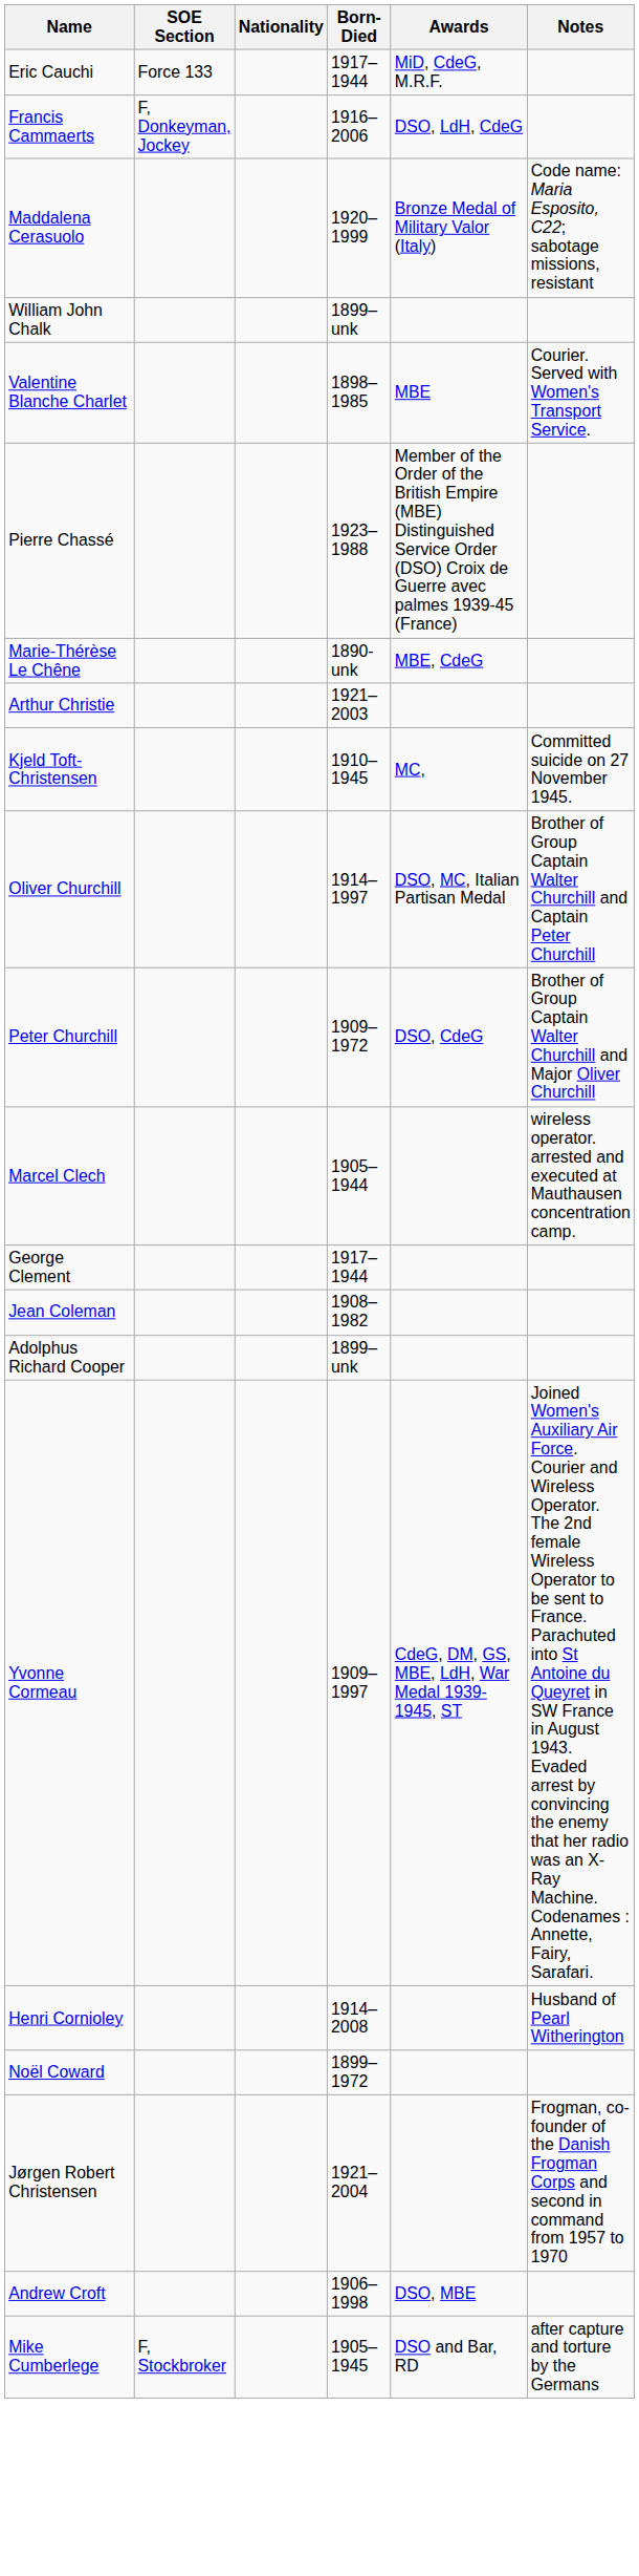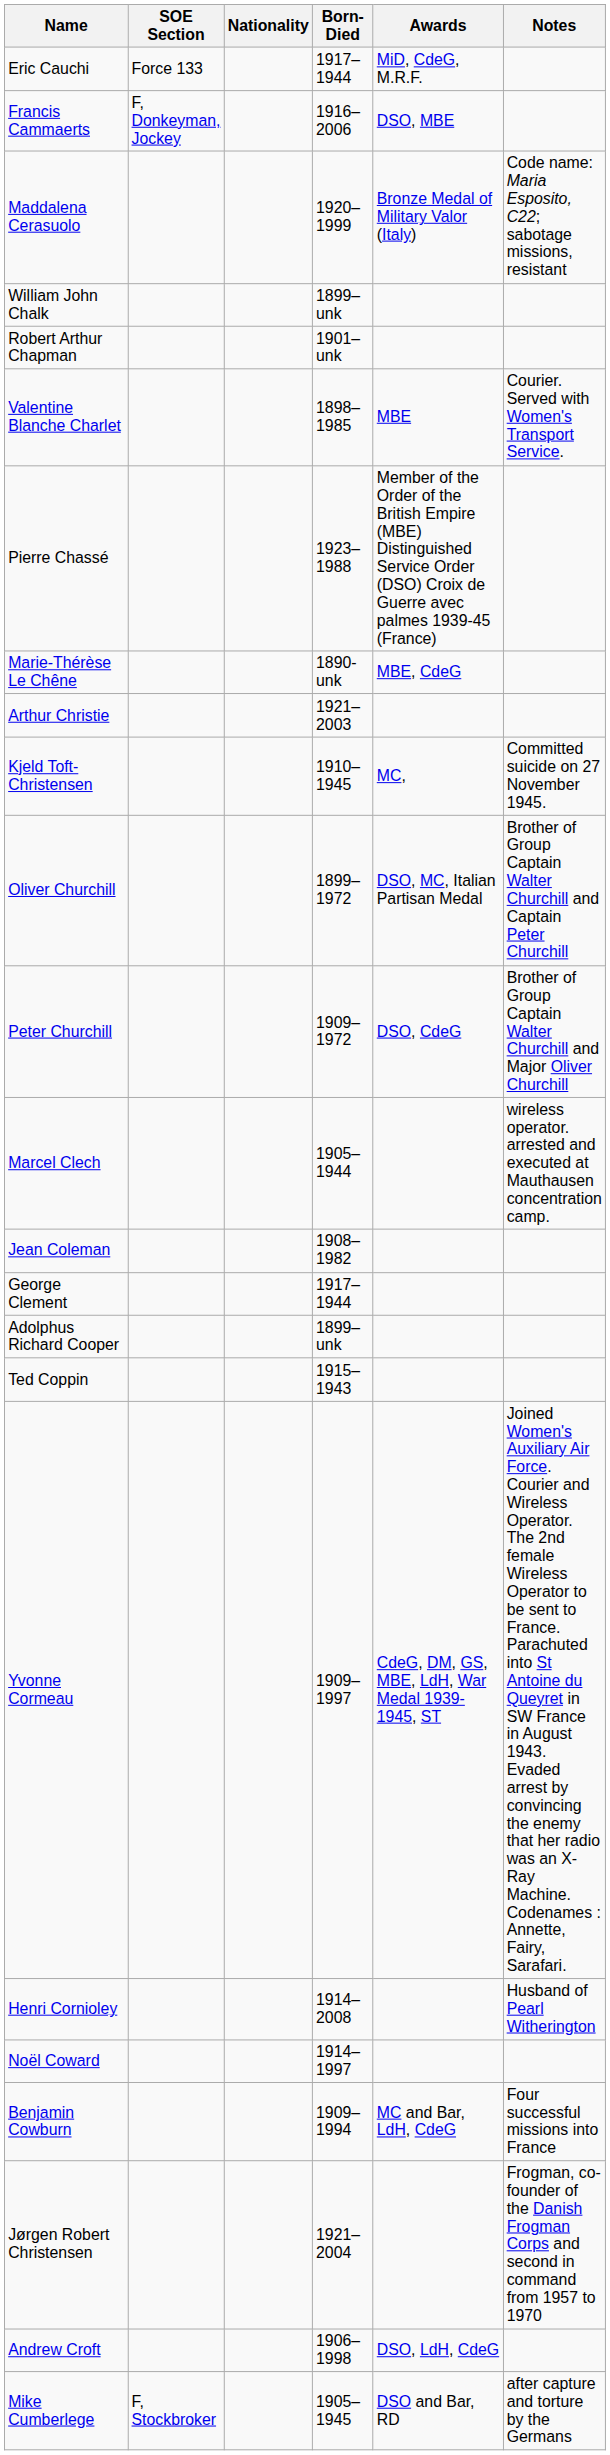 <table class="wikitable">
 <tr>
 <th width="200">Name</th>
 <th width="80">SOE Section</th>
 <th width="80">Nationality</th>
 <th width="80">Born-Died</th>
 <th width="200">Awards</th>
 <th>Notes</th>
 </tr>
 <tr>
 <td>Eric Cauchi</td>
 <td>Force 133</td>
 <td></td>
 <td>1917–1944</td>
 <td><a href='#'>MiD</a>, <a href='#'>CdeG</a>, M.R.F.</td>
 <td></td>
 </tr>
 <tr>
 <td><a href='#'>Francis Cammaerts</a></td>
 <td>F, <a href='#'>Donkeyman, Jockey</a></td>
 <td></td>
 <td>1916–2006</td>
-<td><a href='#'>DSO</a>, <a href='#'>LdH</a>, <a href='#'>CdeG</a></td>
+<td><a href='#'>DSO</a>, <a href='#'>MBE</a></td>
 <td></td>
 </tr>
 <tr>
 <td><a href='#'>Maddalena Cerasuolo</a></td>
 <td></td>
 <td></td>
 <td>1920–1999</td>
 <td><a href='#'>Bronze Medal of Military Valor</a> (<a href='#'>Italy</a>)</td>
 <td>Code name: <em>Maria Esposito, C22</em>; sabotage missions, resistant</td>
 </tr>
 <tr>
 <td>William John Chalk</td>
 <td></td>
 <td></td>
 <td>1899–unk</td>
+<td></td>
+<td></td>
+</tr>
+<tr>
+<td>Robert Arthur Chapman</td>
+<td></td>
+<td></td>
+<td>1901–unk</td>
 <td></td>
 <td></td>
 </tr>
 <tr>
 <td><a href='#'>Valentine Blanche Charlet</a></td>
 <td></td>
 <td></td>
 <td>1898–1985</td>
 <td><a href='#'>MBE</a></td>
 <td>Courier. Served with <a href='#'>Women's Transport Service</a>.</td>
 </tr>
 <tr>
 <td>Pierre Chassé</td>
 <td></td>
 <td></td>
 <td>1923–1988</td>
 <td>Member of the Order of the British Empire (MBE) Distinguished Service Order (DSO) Croix de Guerre avec palmes 1939-45 (France)</td>
 <td></td>
 </tr>
 <tr Victor Chatenay French 1886-1985>
 <td><a href='#'>Marie-Thérèse Le Chêne</a></td>
 <td></td>
 <td></td>
 <td>1890-unk</td>
 <td><a href='#'>MBE</a>, <a href='#'>CdeG</a></td>
 <td></td>
 </tr>
 <tr>
 <td><a href='#'>Arthur Christie</a></td>
 <td></td>
 <td></td>
 <td>1921–2003</td>
 <td></td>
 <td></td>
 </tr>
 <tr>
 <td><a href='#'>Kjeld Toft-Christensen</a></td>
 <td></td>
 <td></td>
 <td>1910–1945</td>
 <td><a href='#'>MC</a>,</td>
 <td>Committed suicide on 27 November 1945.</td>
 </tr>
 <tr>
 <td><a href='#'>Oliver Churchill</a></td>
 <td></td>
 <td></td>
-<td>1914–1997</td>
+<td>1899–1972</td>
 <td><a href='#'>DSO</a>, <a href='#'>MC</a>, Italian Partisan Medal</td>
 <td>Brother of Group Captain <a href='#'>Walter Churchill</a> and Captain <a href='#'>Peter Churchill</a></td>
 </tr>
 <tr>
 <td><a href='#'>Peter Churchill</a></td>
 <td></td>
 <td></td>
 <td>1909–1972</td>
 <td><a href='#'>DSO</a>, <a href='#'>CdeG</a></td>
 <td>Brother of Group Captain <a href='#'>Walter Churchill</a> and Major <a href='#'>Oliver Churchill</a></td>
 </tr>
 <tr>
 <td><a href='#'>Marcel Clech</a></td>
 <td></td>
 <td></td>
 <td>1905–1944</td>
 <td></td>
 <td>wireless operator. arrested and executed at Mauthausen concentration camp.</td>
 </tr>
 <tr>
+<td><a href='#'>Jean Coleman</a></td>
+<td></td>
+<td></td>
+<td>1908–1982</td>
+<td></td>
+<td></td>
+</tr>
+<tr>
 <td>George Clement</td>
 <td></td>
 <td></td>
 <td>1917–1944</td>
 <td></td>
 <td></td>
 </tr>
 <tr>
-<td><a href='#'>Jean Coleman</a></td>
+<td>Adolphus Richard Cooper</td>
 <td></td>
 <td></td>
-<td>1908–1982</td>
+<td>1899–unk</td>
 <td></td>
 <td></td>
 </tr>
 <tr>
-<td>Adolphus Richard Cooper</td>
+<td>Ted Coppin</td>
 <td></td>
 <td></td>
-<td>1899–unk</td>
+<td>1915–1943</td>
 <td></td>
 <td></td>
 </tr>
 <tr>
 <td><a href='#'>Yvonne Cormeau</a></td>
 <td></td>
 <td></td>
 <td>1909–1997</td>
 <td><a href='#'>CdeG</a>, <a href='#'>DM</a>, <a href='#'>GS</a>, <a href='#'>MBE</a>, <a href='#'>LdH</a>, <a href='#'>War Medal 1939-1945</a>, <a href='#'>ST</a></td>
 <td>Joined <a href='#'>Women's Auxiliary Air Force</a>. Courier and Wireless Operator. The 2nd female Wireless Operator to be sent to France. Parachuted into <a href='#'>St Antoine du Queyret</a> in SW France in August 1943. Evaded arrest by convincing the enemy that her radio was an X-Ray Machine. Codenames : Annette, Fairy, Sarafari.</td>
 </tr>
 <tr>
 <td><a href='#'>Henri Cornioley</a></td>
 <td></td>
 <td></td>
 <td>1914–2008</td>
 <td></td>
 <td>Husband of <a href='#'>Pearl Witherington</a></td>
 </tr>
 <tr>
 <td><a href='#'>Noël Coward</a></td>
 <td></td>
 <td></td>
-<td>1899–1972</td>
+<td>1914–1997</td>
 <td></td>
 <td></td>
+</tr>
+<tr>
+<td><a href='#'>Benjamin Cowburn</a></td>
+<td></td>
+<td></td>
+<td>1909–1994</td>
+<td><a href='#'>MC</a> and Bar, <a href='#'>LdH</a>, <a href='#'>CdeG</a></td>
+<td>Four successful missions into France</td>
 </tr>
 <tr>
 <td>Jørgen Robert Christensen</td>
 <td></td>
 <td></td>
 <td>1921–2004</td>
 <td></td>
 <td>Frogman, co-founder of the <a href='#'>Danish Frogman Corps</a> and second in command from 1957 to 1970</td>
 </tr>
 <tr>
 <td><a href='#'>Andrew Croft</a></td>
 <td></td>
 <td></td>
 <td>1906–1998</td>
-<td><a href='#'>DSO</a>, <a href='#'>MBE</a></td>
+<td><a href='#'>DSO</a>, <a href='#'>LdH</a>, <a href='#'>CdeG</a></td>
 <td></td>
 </tr>
 <tr>
 <td><a href='#'>Mike Cumberlege</a></td>
 <td>F, <a href='#'>Stockbroker</a></td>
 <td></td>
 <td>1905–1945</td>
 <td><a href='#'>DSO</a> and Bar, RD</td>
 <td>after capture and torture by the Germans</td>
 </tr>
 </table>
